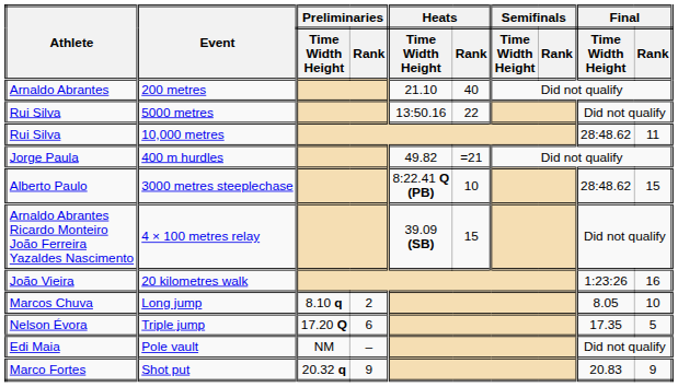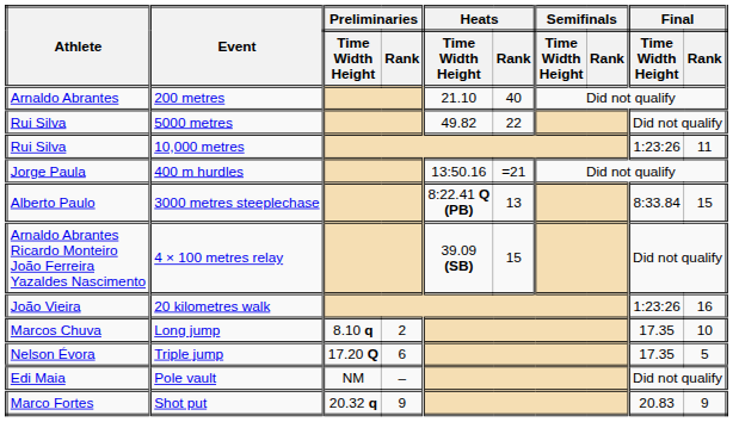 <table class=wikitable style="font-size:90%; border: double;">
 <tr>
 <th rowspan="2" style="border-right:double">Athlete</th>
 <th rowspan="2" style="border-right:double">Event</th>
 <th colspan="2" style="border-right:double; border-bottom:double;">Preliminaries</th>
 <th colspan="2" style="border-right:double; border-bottom:double;">Heats</th>
 <th colspan="2" style="border-right:double; border-bottom:double;">Semifinals</th>
 <th colspan="2" style="border-right:double; border-bottom:double;">Final</th>
 </tr>
 <tr>
 <th>Time<br>Width<br>Height</th>
 <th style="border-right:double">Rank</th>
 <th>Time<br>Width<br>Height</th>
 <th style="border-right:double">Rank</th>
 <th>Time<br>Width<br>Height</th>
 <th style="border-right:double">Rank</th>
 <th>Time<br>Width<br>Height</th>
 <th style="border-right:double">Rank</th>
 </tr>
 <tr style="border-top: double;">
 <td style="border-right:double"><a href='#'>Arnaldo Abrantes</a></td>
 <td style="border-right:double"><a href='#'>200 metres</a></td>
 <td style="border-right:double" colspan= 2 bgcolor="wheat"></td>
 <td align="center">21.10</td>
 <td style="border-right:double" align="center">40</td>
 <td colspan="4" align="center">Did not qualify</td>
 </tr>
 <tr style="border-top: double;">
 <td style="border-right:double"><a href='#'>Rui Silva</a></td>
 <td style="border-right:double"><a href='#'>5000 metres</a></td>
 <td style="border-right:double" colspan= 2 bgcolor="wheat"></td>
-<td align="center">13:50.16</td>
+<td align="center">49.82</td>
 <td style="border-right:double" align="center">22</td>
 <td style="border-right:double" colspan= 2 bgcolor="wheat"></td>
 <td colspan="2" align="center">Did not qualify</td>
 </tr>
 <tr style="border-top: double;">
 <td style="border-right:double"><a href='#'>Rui Silva</a></td>
 <td style="border-right:double"><a href='#'>10,000 metres</a></td>
 <td style="border-right:double" colspan= 6 bgcolor="wheat"></td>
-<td align="center">28:48.62</td>
+<td align="center">1:23:26</td>
 <td align="center">11</td>
 </tr>
 <tr style="border-top: double;">
 <td style="border-right:double"><a href='#'>Jorge Paula</a></td>
 <td style="border-right:double"><a href='#'>400 m hurdles</a></td>
 <td style="border-right:double" colspan= 2 bgcolor="wheat"></td>
-<td align="center">49.82</td>
+<td align="center">13:50.16</td>
 <td style="border-right:double" align="center">=21</td>
 <td colspan="4" align="center">Did not qualify</td>
 </tr>
 <tr style="border-top: double;">
 <td style="border-right:double"><a href='#'>Alberto Paulo</a></td>
 <td style="border-right:double"><a href='#'>3000 metres steeplechase</a></td>
 <td style="border-right:double" colspan= 2 bgcolor="wheat"></td>
 <td align="center">8:22.41 <strong>Q</strong><br><strong>(PB)</strong></td>
-<td style="border-right:double" align="center">10</td>
+<td style="border-right:double" align="center">13</td>
 <td style="border-right:double" colspan= 2 bgcolor="wheat"></td>
-<td align="center">28:48.62</td>
+<td align="center">8:33.84</td>
 <td align="center">15</td>
 </tr>
 <tr style="border-top: double;">
 <td style="border-right:double"><a href='#'>Arnaldo Abrantes</a><br><a href='#'>Ricardo Monteiro</a><br><a href='#'>João Ferreira</a><br><a href='#'>Yazaldes Nascimento</a></td>
 <td style="border-right:double"><a href='#'>4 × 100 metres relay</a></td>
 <td style="border-right:double" colspan= 2 bgcolor="wheat"></td>
 <td align="center">39.09<br><strong>(SB)</strong></td>
 <td style="border-right:double" align="center">15</td>
 <td style="border-right:double" colspan= 2 bgcolor="wheat"></td>
 <td colspan="2" align="center">Did not qualify</td>
 </tr>
 <tr style="border-top: double;">
 <td style="border-right:double"><a href='#'>João Vieira</a></td>
 <td style="border-right:double"><a href='#'>20 kilometres walk</a></td>
 <td style="border-right:double" colspan= 6 bgcolor="wheat"></td>
 <td align="center">1:23:26</td>
 <td align="center">16</td>
 </tr>
 <tr style="border-top: double;">
 <td style="border-right:double"><a href='#'>Marcos Chuva</a></td>
 <td style="border-right:double"><a href='#'>Long jump</a></td>
 <td align="center">8.10 <strong>q</strong></td>
 <td style="border-right:double" align="center">2</td>
 <td style="border-right:double" colspan= 4 bgcolor="wheat"></td>
-<td align="center">8.05</td>
+<td align="center">17.35</td>
 <td align="center">10</td>
 </tr>
 <tr style="border-top: double;">
 <td style="border-right:double"><a href='#'>Nelson Évora</a></td>
 <td style="border-right:double"><a href='#'>Triple jump</a></td>
 <td align="center">17.20 <strong>Q</strong></td>
 <td style="border-right:double" align="center">6</td>
 <td style="border-right:double" colspan= 4  bgcolor="wheat"></td>
 <td align="center">17.35</td>
 <td align="center">5</td>
 </tr>
 <tr style="border-top: double;">
 <td style="border-right:double"><a href='#'>Edi Maia</a></td>
 <td style="border-right:double"><a href='#'>Pole vault</a></td>
 <td align="center">NM</td>
 <td style="border-right:double" align="center">–</td>
 <td style="border-right:double" colspan= 4 bgcolor="wheat"></td>
 <td colspan="2" align="center">Did not qualify</td>
 </tr>
 <tr style="border-top: double;">
 <td style="border-right:double"><a href='#'>Marco Fortes</a></td>
 <td style="border-right:double"><a href='#'>Shot put</a></td>
 <td align="center">20.32 <strong>q</strong></td>
 <td style="border-right:double" align="center">9</td>
 <td style="border-right:double" colspan= 4 bgcolor="wheat"></td>
 <td align="center">20.83</td>
 <td align="center">9</td>
 </tr>
 </table>
